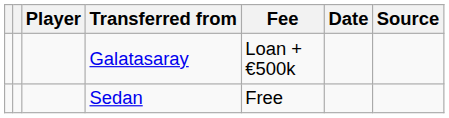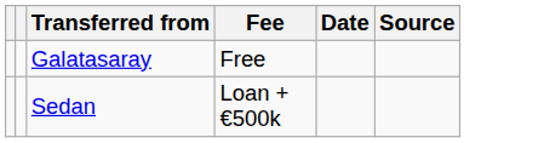 <table class="wikitable plainrowheaders sortable">
 <tr>
 <th></th>
 <th></th>
-<th scope=col><strong>Player</strong></th>
 <th>Transferred from</th>
 <th !scope=col; style="width: 65px;">Fee</th>
 <th scope=col>Date</th>
 <th scope=col>Source</th>
 </tr>
 <tr>
 <td align=center></td>
 <td align=center></td>
-<td></td>
 <td> <a href='#'>Galatasaray</a></td>
-<td>Loan + €500k</td>
+<td>Free</td>
 <td></td>
 <td></td>
 </tr>
 <tr>
 <td align=center></td>
 <td align=center></td>
-<td></td>
 <td> <a href='#'>Sedan</a></td>
-<td>Free</td>
+<td>Loan + €500k</td>
 <td></td>
 <td></td>
 </tr>
 </table>
